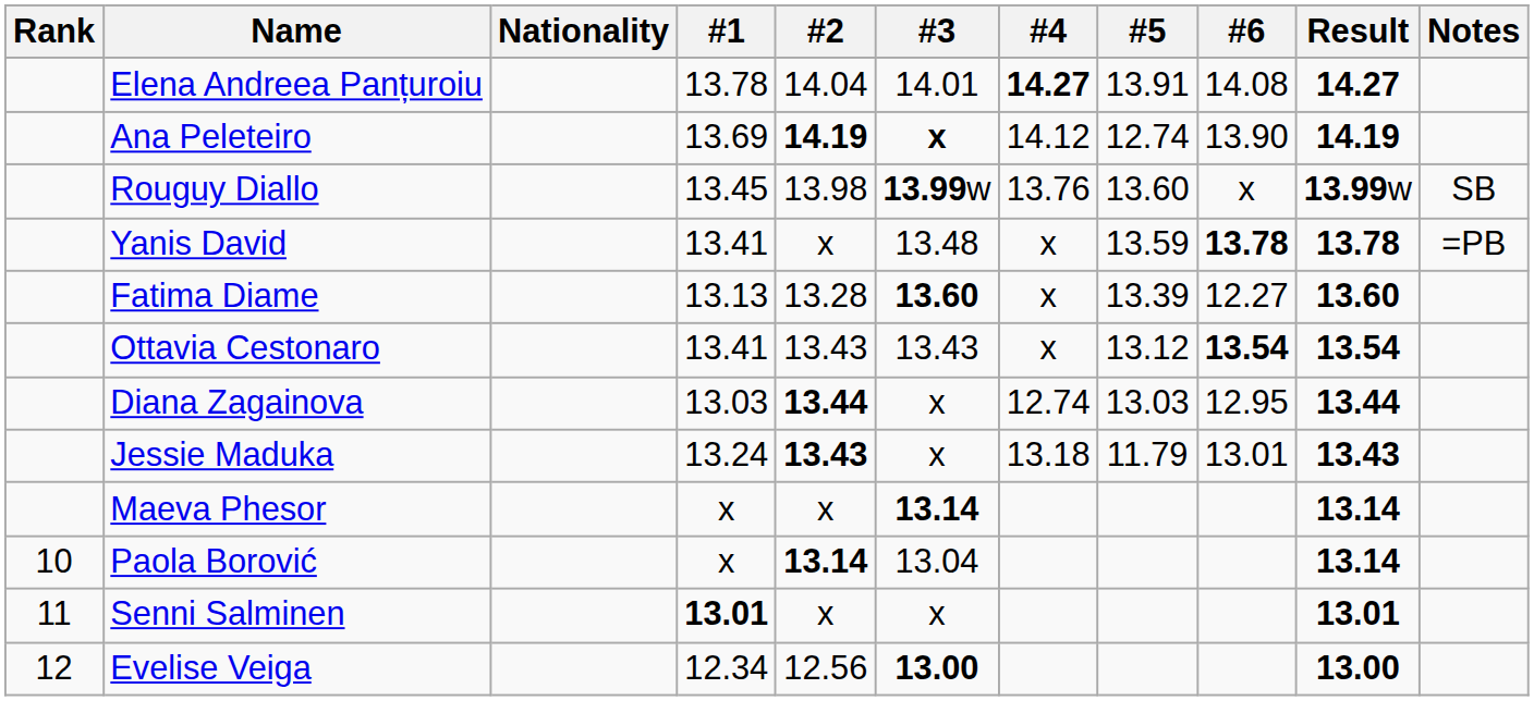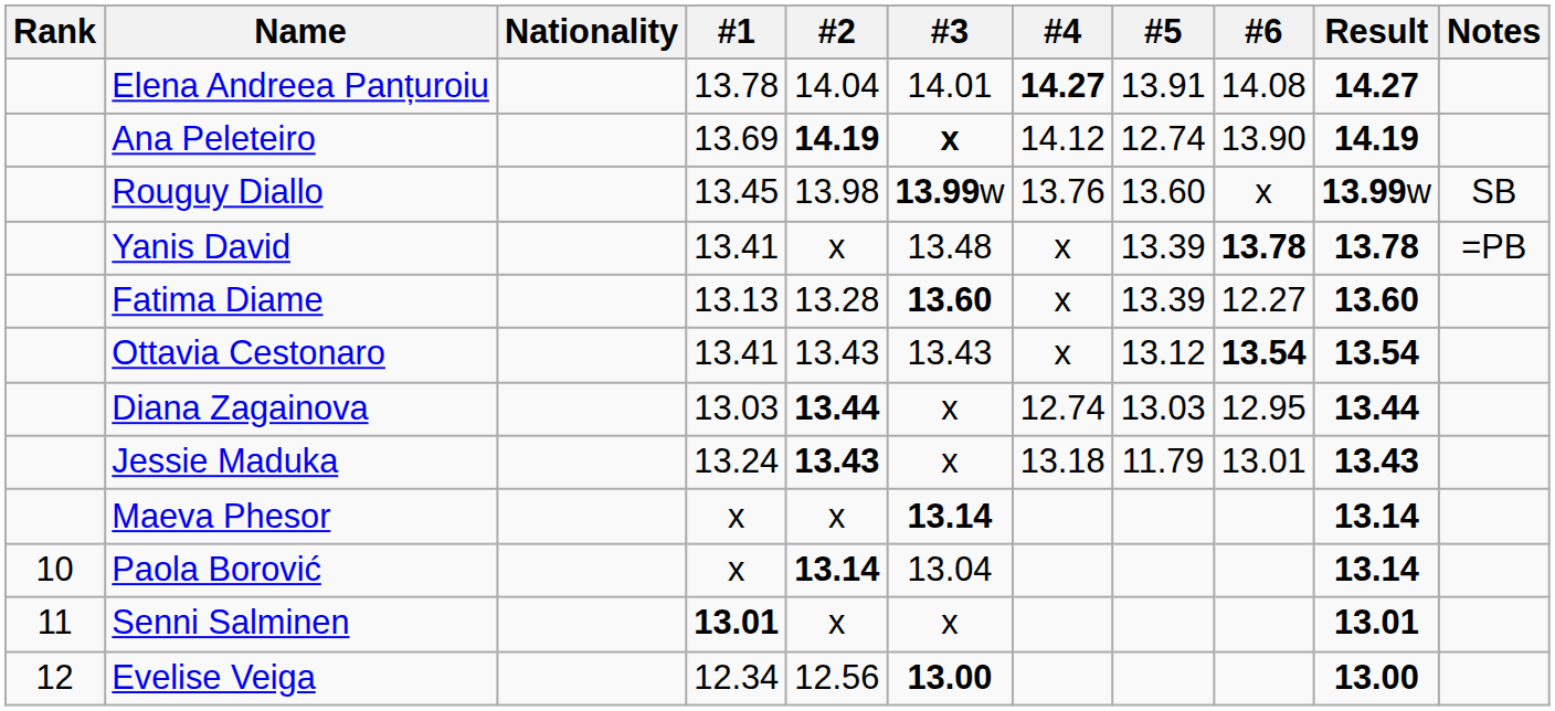 <table class="wikitable sortable" style="text-align:center">
 <tr>
 <th>Rank</th>
 <th>Name</th>
 <th>Nationality</th>
 <th>#1</th>
 <th>#2</th>
 <th>#3</th>
 <th>#4</th>
 <th>#5</th>
 <th>#6</th>
 <th>Result</th>
 <th>Notes</th>
 </tr>
 <tr>
 <td></td>
 <td align=left><a href='#'>Elena Andreea Panțuroiu</a></td>
 <td align=left></td>
 <td>13.78</td>
 <td>14.04</td>
 <td>14.01</td>
 <td><strong>14.27</strong></td>
 <td>13.91</td>
 <td>14.08</td>
 <td><strong>14.27</strong></td>
 <td></td>
 </tr>
 <tr>
 <td></td>
 <td align=left><a href='#'>Ana Peleteiro</a></td>
 <td align=left></td>
 <td>13.69</td>
 <td><strong>14.19</strong></td>
 <td><strong>x</strong></td>
 <td>14.12</td>
 <td>12.74</td>
 <td>13.90</td>
 <td><strong>14.19</strong></td>
 <td></td>
 </tr>
 <tr>
 <td></td>
 <td align=left><a href='#'>Rouguy Diallo</a></td>
 <td align=left></td>
 <td>13.45</td>
 <td>13.98</td>
 <td><strong>13.99</strong>w</td>
 <td>13.76</td>
 <td>13.60</td>
 <td>x</td>
 <td><strong>13.99</strong>w</td>
 <td>SB</td>
 </tr>
 <tr>
 <td></td>
 <td align=left><a href='#'>Yanis David</a></td>
 <td align=left></td>
 <td>13.41</td>
 <td>x</td>
 <td>13.48</td>
 <td>x</td>
-<td>13.59</td>
+<td>13.39</td>
 <td><strong>13.78</strong></td>
 <td><strong>13.78</strong></td>
 <td>=PB</td>
 </tr>
 <tr>
 <td></td>
 <td align=left><a href='#'>Fatima Diame</a></td>
 <td align=left></td>
 <td>13.13</td>
 <td>13.28</td>
 <td><strong>13.60</strong></td>
 <td>x</td>
 <td>13.39</td>
 <td>12.27</td>
 <td><strong>13.60</strong></td>
 <td></td>
 </tr>
 <tr>
 <td></td>
 <td align=left><a href='#'>Ottavia Cestonaro</a></td>
 <td align=left></td>
 <td>13.41</td>
 <td>13.43</td>
 <td>13.43</td>
 <td>x</td>
 <td>13.12</td>
 <td><strong>13.54</strong></td>
 <td><strong>13.54</strong></td>
 <td></td>
 </tr>
 <tr>
 <td></td>
 <td align=left><a href='#'>Diana Zagainova</a></td>
 <td align=left></td>
 <td>13.03</td>
 <td><strong>13.44</strong></td>
 <td>x</td>
 <td>12.74</td>
 <td>13.03</td>
 <td>12.95</td>
 <td><strong>13.44</strong></td>
 <td></td>
 </tr>
 <tr>
 <td></td>
 <td align=left><a href='#'>Jessie Maduka</a></td>
 <td align=left></td>
 <td>13.24</td>
 <td><strong>13.43</strong></td>
 <td>x</td>
 <td>13.18</td>
 <td>11.79</td>
 <td>13.01</td>
 <td><strong>13.43</strong></td>
 <td></td>
 </tr>
 <tr>
 <td></td>
 <td align=left><a href='#'>Maeva Phesor</a></td>
 <td align=left></td>
 <td>x</td>
 <td>x</td>
 <td><strong>13.14</strong></td>
 <td></td>
 <td></td>
 <td></td>
 <td><strong>13.14</strong></td>
 <td></td>
 </tr>
 <tr>
 <td>10</td>
 <td align=left><a href='#'>Paola Borović</a></td>
 <td align=left></td>
 <td>x</td>
 <td><strong>13.14</strong></td>
 <td>13.04</td>
 <td></td>
 <td></td>
 <td></td>
 <td><strong>13.14</strong></td>
 <td></td>
 </tr>
 <tr>
 <td>11</td>
 <td align=left><a href='#'>Senni Salminen</a></td>
 <td align=left></td>
 <td><strong>13.01</strong></td>
 <td>x</td>
 <td>x</td>
 <td></td>
 <td></td>
 <td></td>
 <td><strong>13.01</strong></td>
 <td></td>
 </tr>
 <tr>
 <td>12</td>
 <td align=left><a href='#'>Evelise Veiga</a></td>
 <td align=left></td>
 <td>12.34</td>
 <td>12.56</td>
 <td><strong>13.00</strong></td>
 <td></td>
 <td></td>
 <td></td>
 <td><strong>13.00</strong></td>
 <td></td>
 </tr>
 </table>
